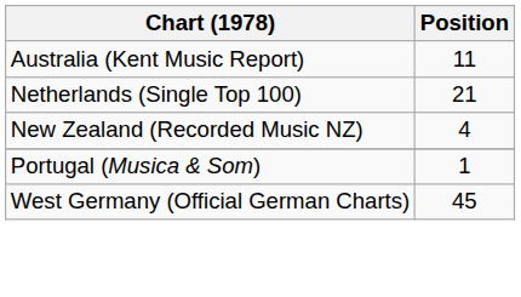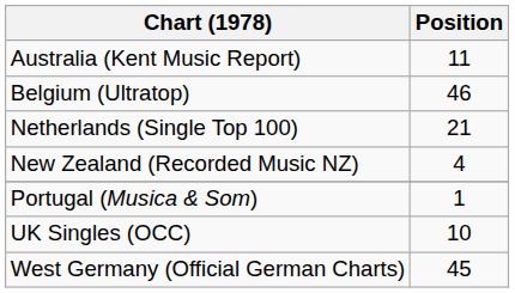 <table class="wikitable sortable">
 <tr>
 <th>Chart (1978)</th>
 <th>Position</th>
 </tr>
 <tr>
 <td>Australia (Kent Music Report)</td>
 <td style="text-align:center;">11</td>
+</tr>
+<tr>
+<td>Belgium (Ultratop)</td>
+<td style="text-align:center;">46</td>
 </tr>
 <tr>
 <td>Netherlands (Single Top 100)</td>
 <td style="text-align:center;">21</td>
 </tr>
 <tr>
 <td>New Zealand (Recorded Music NZ)</td>
 <td style="text-align:center;">4</td>
 </tr>
 <tr>
 </tr>
 <tr>
 <td>Portugal (<em>Musica & Som</em>)</td>
 <td style="text-align:center;">1</td>
 </tr>
 <tr>
+<td>UK Singles (OCC)</td>
+<td style="text-align:center;">10</td>
+</tr>
+<tr>
 <td>West Germany (Official German Charts)</td>
 <td style="text-align:center;">45</td>
 </tr>
 </table>
